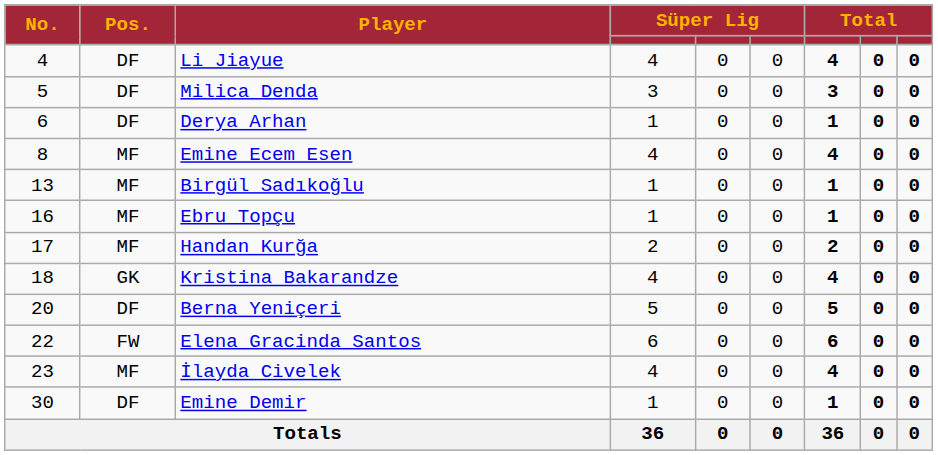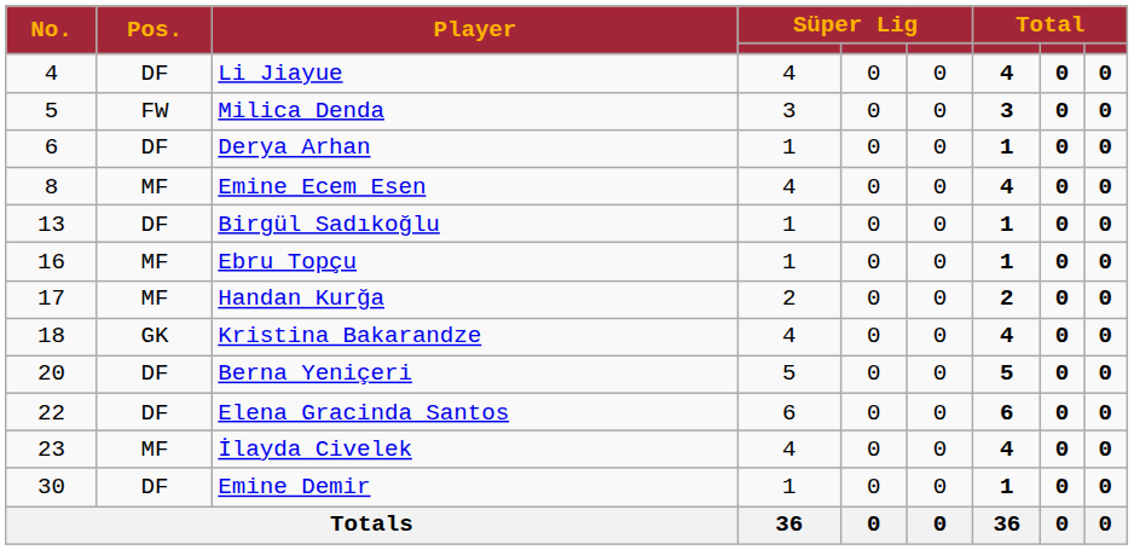 <table class="wikitable sortable" style="text-align:center;width:50%;">
 <tr>
 <th rowspan=2 style=background-color:#A32638;color:#FFB300>No.</th>
 <th rowspan=2 style=background-color:#A32638;color:#FFB300>Pos.</th>
 <th rowspan=2 style=background-color:#A32638;color:#FFB300>Player</th>
 <th colspan=3 style=background:#A32638;color:#FFB300>Süper Lig</th>
 <th colspan=3 style=background:#A32638;color:#FFB300>Total</th>
 </tr>
 <tr>
 <th style=background-color:#A32638;color:#FFB300></th>
 <th style=background-color:#A32638;color:#FFB300></th>
 <th style=background-color:#A32638;color:#FFB300></th>
 <th style=background-color:#A32638;color:#FFB300></th>
 <th style=background-color:#A32638;color:#FFB300></th>
 <th style=background-color:#A32638;color:#FFB300></th>
 </tr>
 <tr>
 <td>4</td>
 <td>DF</td>
 <td align=left> <a href='#'>Li Jiayue</a></td>
 <td>4</td>
 <td>0</td>
 <td>0</td>
 <td><strong>4</strong></td>
 <td><strong>0</strong></td>
 <td><strong>0</strong></td>
 </tr>
 <tr>
 <td>5</td>
-<td>DF</td>
+<td>FW</td>
 <td align=left> <a href='#'>Milica Denda</a></td>
 <td>3</td>
 <td>0</td>
 <td>0</td>
 <td><strong>3</strong></td>
 <td><strong>0</strong></td>
 <td><strong>0</strong></td>
 </tr>
 <tr>
 <td>6</td>
 <td>DF</td>
 <td align=left> <a href='#'>Derya Arhan</a></td>
 <td>1</td>
 <td>0</td>
 <td>0</td>
 <td><strong>1</strong></td>
 <td><strong>0</strong></td>
 <td><strong>0</strong></td>
 </tr>
 <tr>
 <td>8</td>
 <td>MF</td>
 <td align=left> <a href='#'>Emine Ecem Esen</a></td>
 <td>4</td>
 <td>0</td>
 <td>0</td>
 <td><strong>4</strong></td>
 <td><strong>0</strong></td>
 <td><strong>0</strong></td>
 </tr>
 <tr>
 <td>13</td>
-<td>MF</td>
+<td>DF</td>
 <td align=left> <a href='#'>Birgül Sadıkoğlu</a></td>
 <td>1</td>
 <td>0</td>
 <td>0</td>
 <td><strong>1</strong></td>
 <td><strong>0</strong></td>
 <td><strong>0</strong></td>
 </tr>
 <tr>
 <td>16</td>
 <td>MF</td>
 <td align=left> <a href='#'>Ebru Topçu</a></td>
 <td>1</td>
 <td>0</td>
 <td>0</td>
 <td><strong>1</strong></td>
 <td><strong>0</strong></td>
 <td><strong>0</strong></td>
 </tr>
 <tr>
 <td>17</td>
 <td>MF</td>
 <td align=left> <a href='#'>Handan Kurğa</a></td>
 <td>2</td>
 <td>0</td>
 <td>0</td>
 <td><strong>2</strong></td>
 <td><strong>0</strong></td>
 <td><strong>0</strong></td>
 </tr>
 <tr>
 <td>18</td>
 <td>GK</td>
 <td align=left> <a href='#'>Kristina Bakarandze</a></td>
 <td>4</td>
 <td>0</td>
 <td>0</td>
 <td><strong>4</strong></td>
 <td><strong>0</strong></td>
 <td><strong>0</strong></td>
 </tr>
 <tr>
 <td>20</td>
 <td>DF</td>
 <td align=left> <a href='#'>Berna Yeniçeri</a></td>
 <td>5</td>
 <td>0</td>
 <td>0</td>
 <td><strong>5</strong></td>
 <td><strong>0</strong></td>
 <td><strong>0</strong></td>
 </tr>
 <tr>
 <td>22</td>
-<td>FW</td>
+<td>DF</td>
 <td align=left> <a href='#'>Elena Gracinda Santos</a></td>
 <td>6</td>
 <td>0</td>
 <td>0</td>
 <td><strong>6</strong></td>
 <td><strong>0</strong></td>
 <td><strong>0</strong></td>
 </tr>
 <tr>
 <td>23</td>
 <td>MF</td>
 <td align=left> <a href='#'>İlayda Civelek</a></td>
 <td>4</td>
 <td>0</td>
 <td>0</td>
 <td><strong>4</strong></td>
 <td><strong>0</strong></td>
 <td><strong>0</strong></td>
 </tr>
 <tr>
 <td>30</td>
 <td>DF</td>
 <td align=left> <a href='#'>Emine Demir</a></td>
 <td>1</td>
 <td>0</td>
 <td>0</td>
 <td><strong>1</strong></td>
 <td><strong>0</strong></td>
 <td><strong>0</strong></td>
 </tr>
 <tr>
 <th colspan=3><strong>Totals</strong></th>
 <th><strong>36</strong></th>
 <th><strong>0</strong></th>
 <th><strong>0</strong></th>
 <th><strong>36</strong></th>
 <th><strong>0</strong></th>
 <th><strong>0</strong></th>
 </tr>
 </table>
